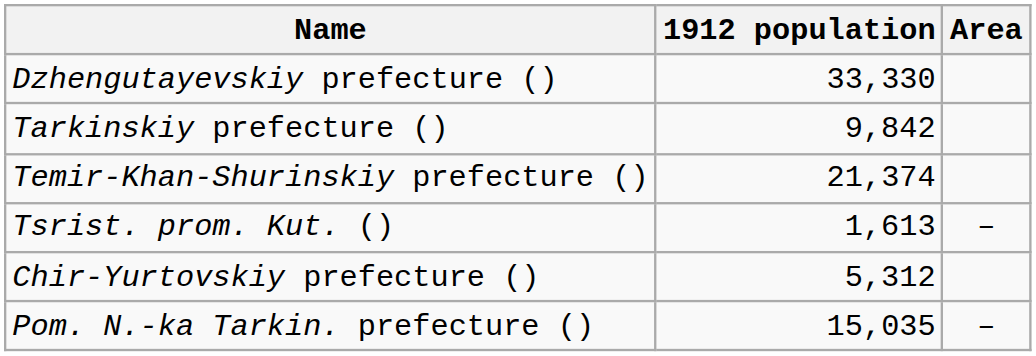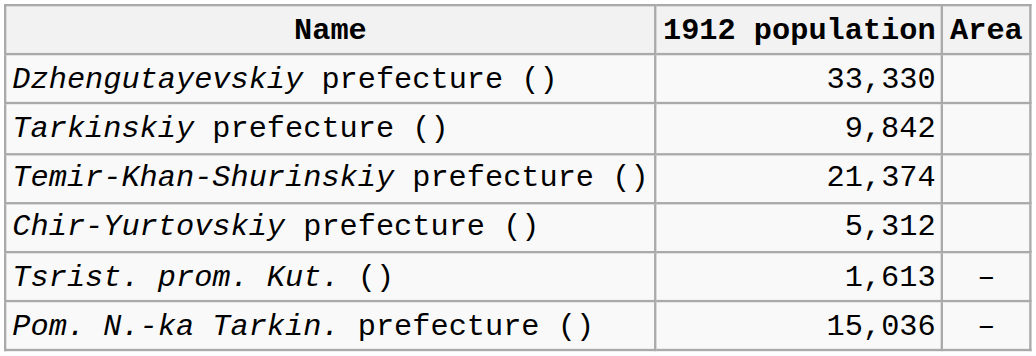 <table class="wikitable sortable">
 <tr>
 <th>Name</th>
 <th>1912 population</th>
 <th>Area</th>
 </tr>
 <tr>
 <td><em>Dzhengutayevskiy</em> prefecture ()</td>
 <td align="right">33,330</td>
 <td></td>
 </tr>
 <tr>
 <td><em>Tarkinskiy</em> prefecture ()</td>
 <td align="right">9,842</td>
 <td></td>
 </tr>
 <tr>
 <td><em>Temir-Khan-Shurinskiy</em> prefecture ()</td>
 <td align="right">21,374</td>
 <td></td>
 </tr>
 <tr>
+<td><em>Chir-Yurtovskiy</em> prefecture ()</td>
+<td align="right">5,312</td>
+<td></td>
+</tr>
+<tr>
 <td><em>Tsrist. prom. Kut.</em> ()</td>
 <td align="right">1,613</td>
 <td align="center">–</td>
 </tr>
 <tr>
-<td><em>Chir-Yurtovskiy</em> prefecture ()</td>
-<td align="right">5,312</td>
-<td></td>
-</tr>
-<tr>
 <td><em>Pom. N.-ka Tarkin.</em> prefecture ()</td>
-<td align="right">15,035</td>
+<td align="right">15,036</td>
 <td align="center">–</td>
 </tr>
 </table>
